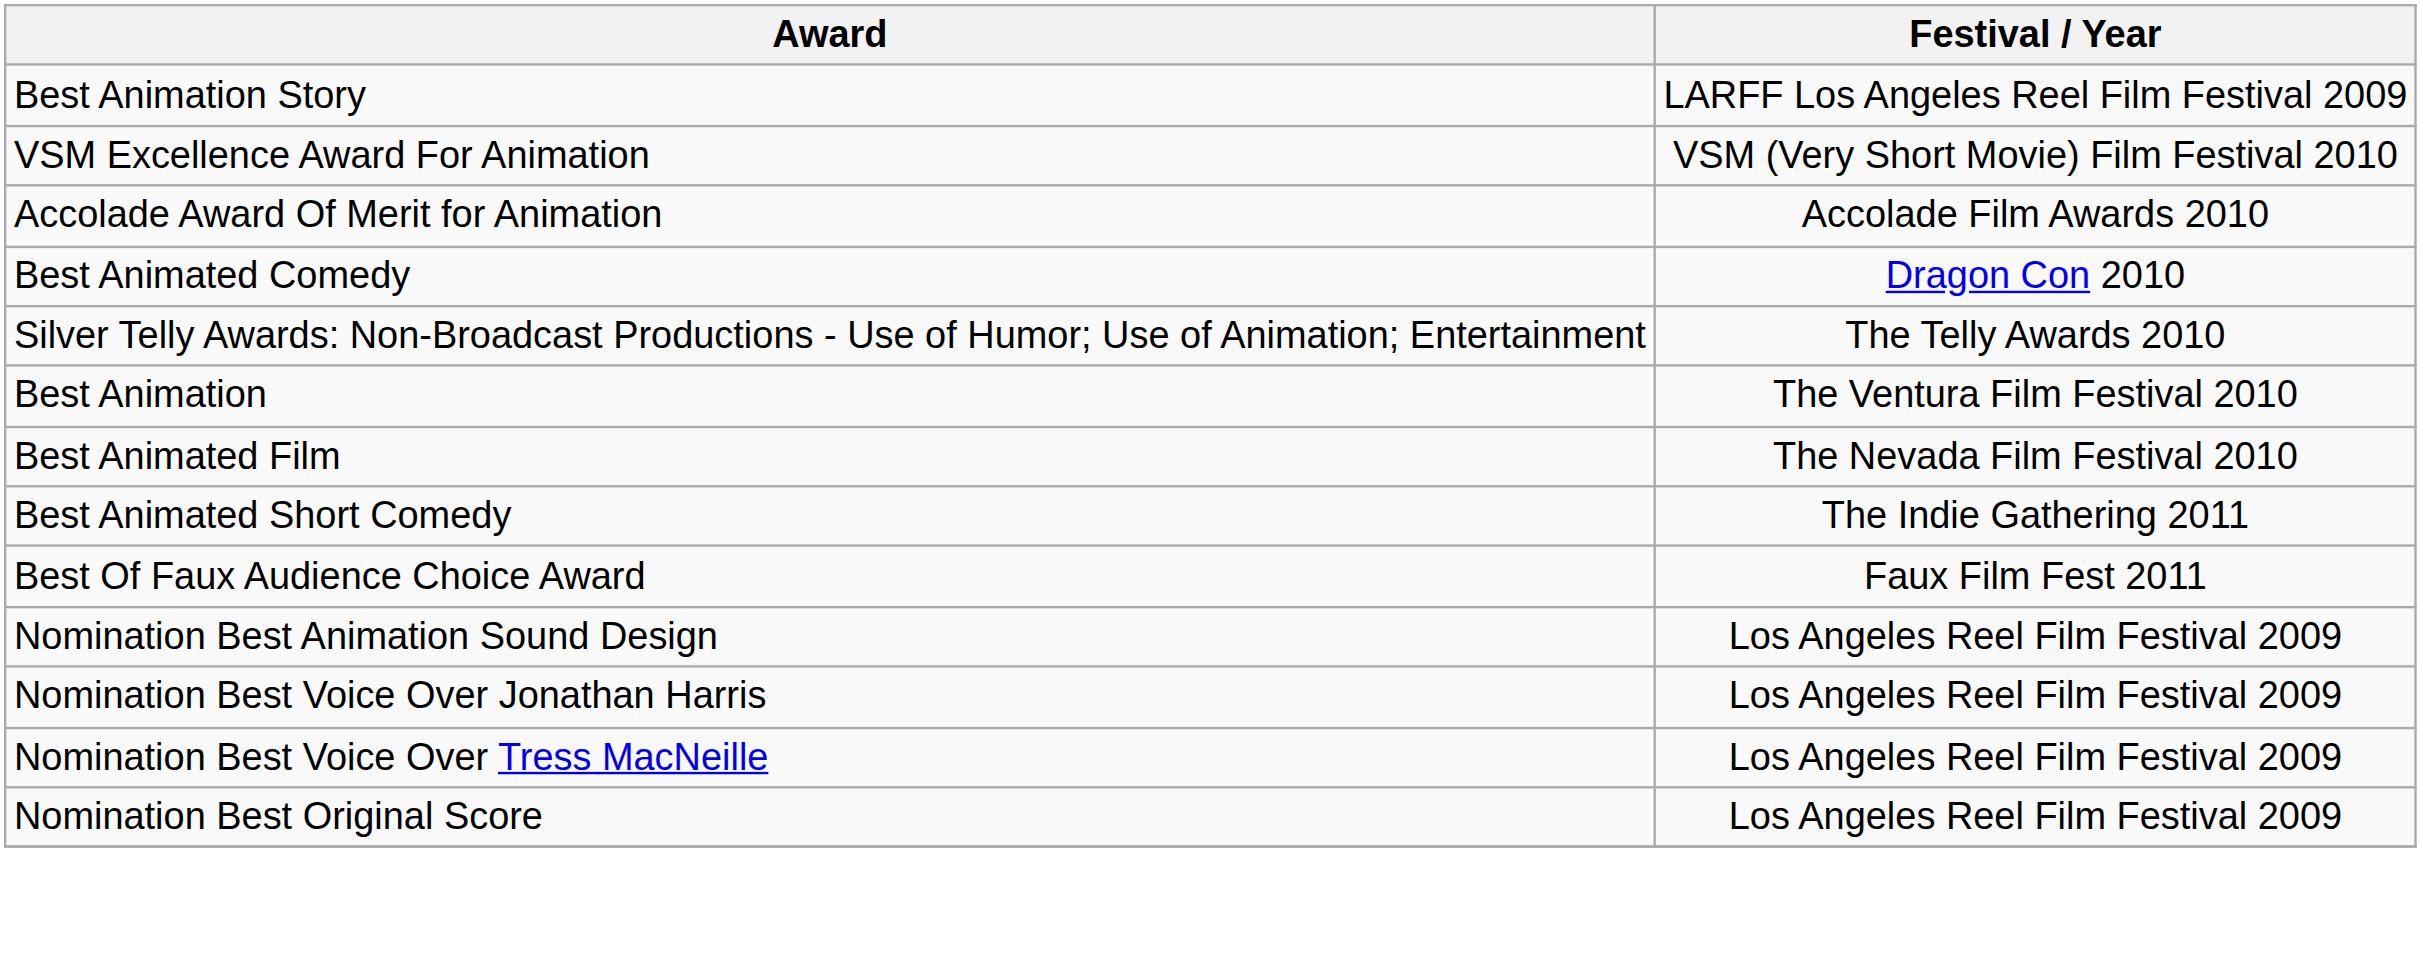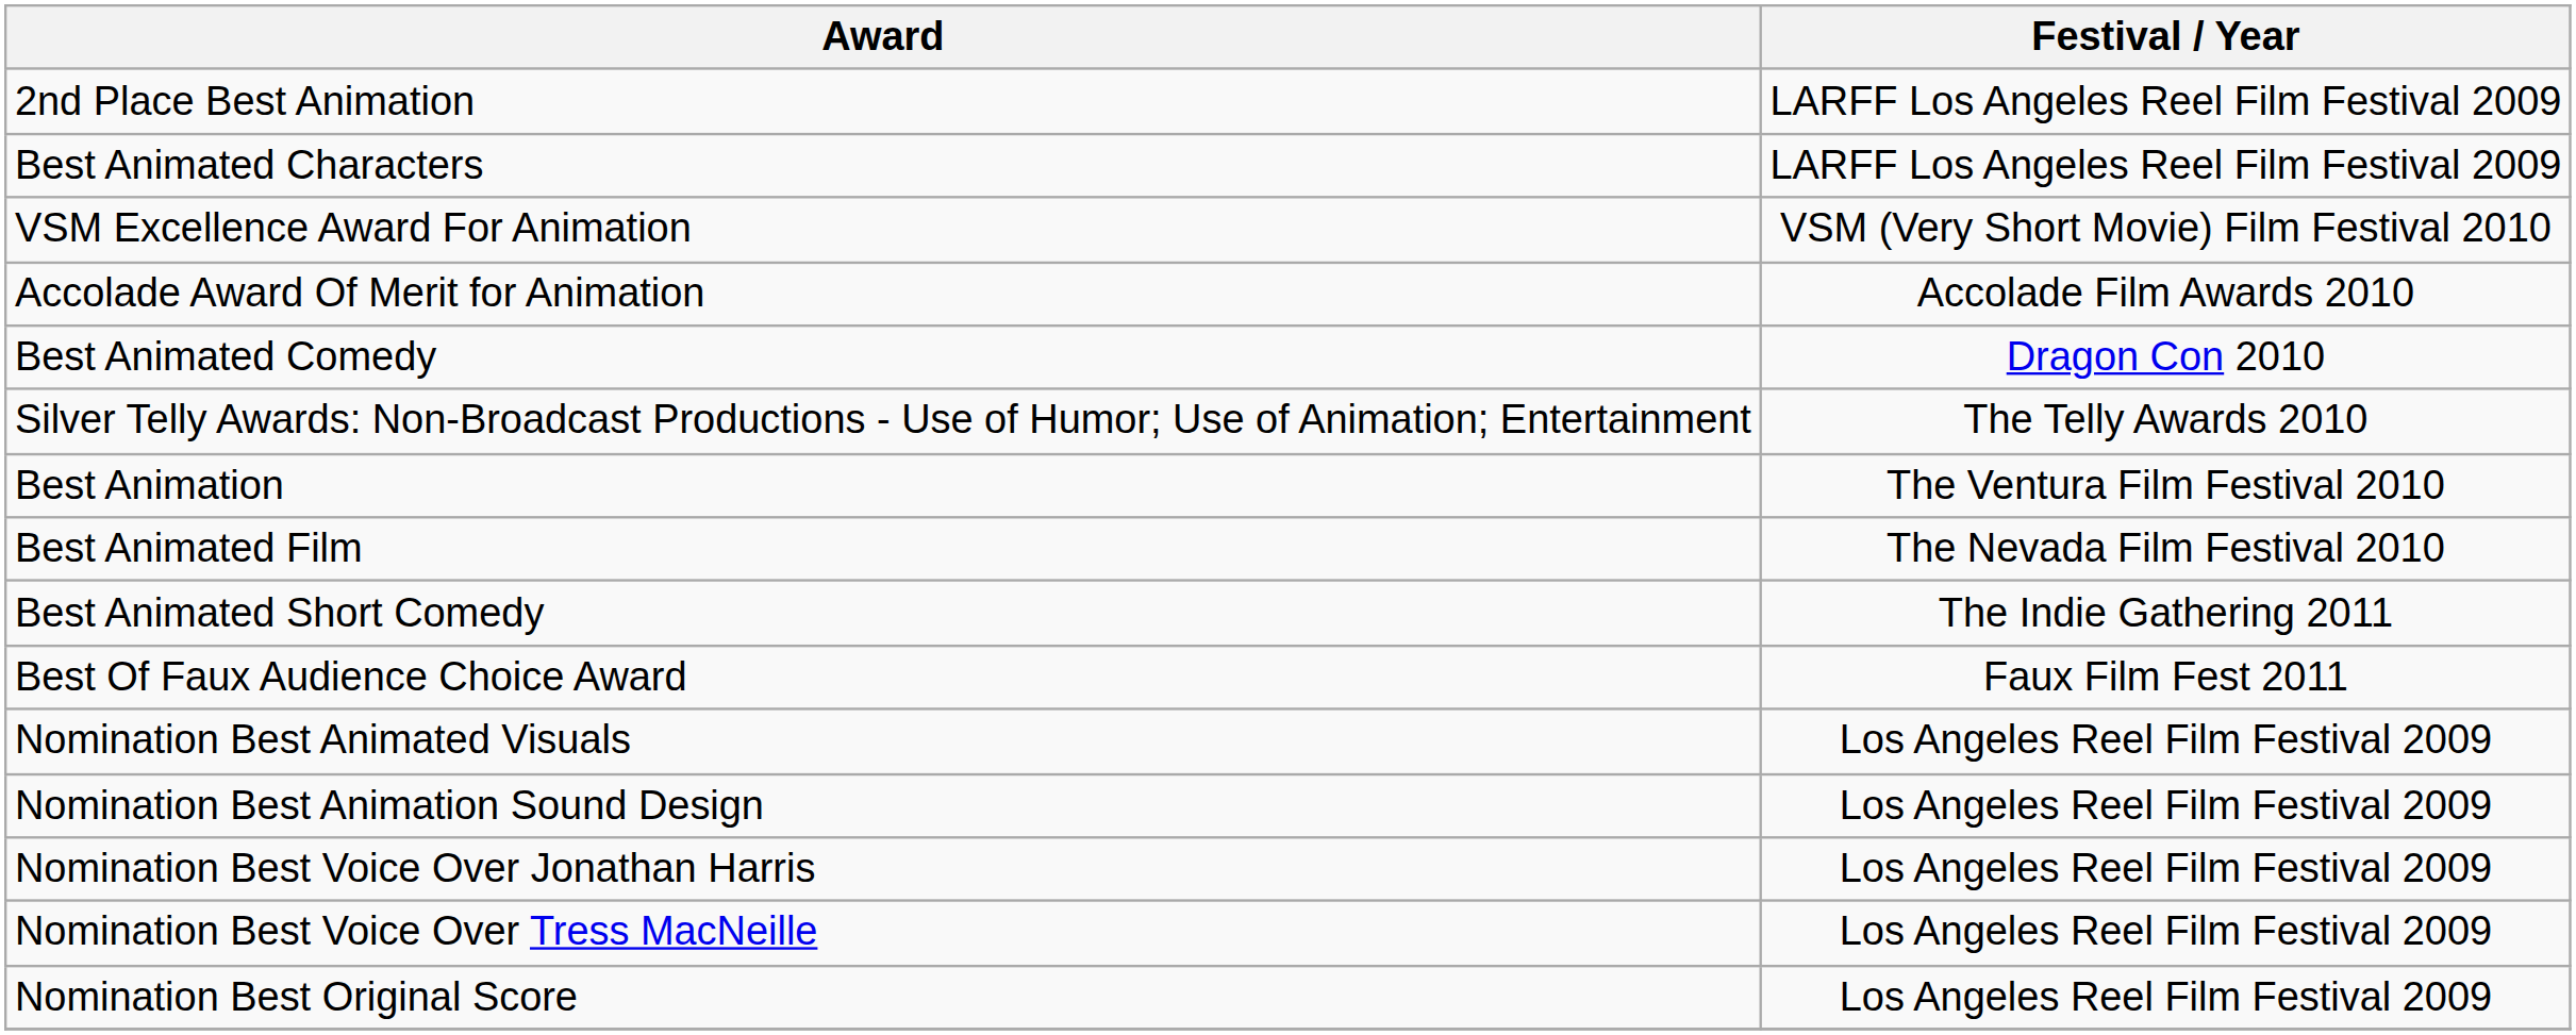 <table class="wikitable">
 <tr>
 <th style="text-align:center;">Award</th>
 <th style="text-align:center;">Festival / Year</th>
 </tr>
 <tr>
-<td align="left">Best Animation Story</td>
+<td align="left">2nd Place Best Animation</td>
+<td style="text-align:center;">LARFF Los Angeles Reel Film Festival 2009</td>
+</tr>
+<tr>
+<td align="left">Best Animated Characters</td>
 <td style="text-align:center;">LARFF Los Angeles Reel Film Festival 2009</td>
 </tr>
 <tr>
 <td align="left">VSM Excellence Award For Animation</td>
 <td style="text-align:center;">VSM (Very Short Movie) Film Festival 2010</td>
 </tr>
 <tr>
 <td align="left">Accolade Award Of Merit for Animation</td>
 <td style="text-align:center;">Accolade Film Awards 2010</td>
 </tr>
 <tr>
 <td align="left">Best Animated Comedy</td>
 <td style="text-align:center;"><a href='#'>Dragon Con</a>  2010</td>
 </tr>
 <tr>
 <td align="left">Silver Telly Awards: Non-Broadcast Productions - Use of Humor; Use of Animation; Entertainment</td>
 <td style="text-align:center;">The Telly Awards 2010</td>
 </tr>
 <tr>
 <td align="left">Best Animation </td>
 <td style="text-align:center;">The Ventura Film Festival 2010</td>
 </tr>
 <tr>
 <td align="left">Best Animated Film</td>
 <td style="text-align:center;">The Nevada Film Festival 2010</td>
 </tr>
 <tr>
 <td align="left">Best Animated Short Comedy</td>
 <td style="text-align:center;">The Indie Gathering 2011</td>
 </tr>
 <tr>
 <td align="left">Best Of Faux Audience Choice Award</td>
 <td style="text-align:center;">Faux Film Fest 2011</td>
 </tr>
 <tr>
+<td align="left">Nomination Best Animated Visuals</td>
+<td style="text-align:center;">Los Angeles Reel Film Festival 2009</td>
+</tr>
+<tr>
 <td align="left">Nomination Best Animation Sound Design</td>
 <td style="text-align:center;">Los Angeles Reel Film Festival 2009</td>
 </tr>
 <tr>
 <td align="left">Nomination Best Voice Over  Jonathan Harris</td>
 <td style="text-align:center;">Los Angeles Reel Film Festival 2009</td>
 </tr>
 <tr>
 <td align="left">Nomination Best Voice Over <a href='#'>Tress MacNeille</a></td>
 <td style="text-align:center;">Los Angeles Reel Film Festival 2009</td>
 </tr>
 <tr>
 <td align="left">Nomination Best Original Score</td>
 <td style="text-align:center;">Los Angeles Reel Film Festival 2009</td>
 </tr>
 <tr>
 </tr>
 </table>
